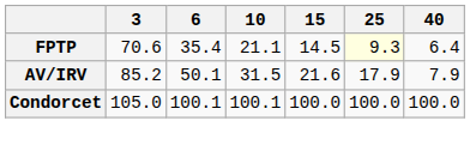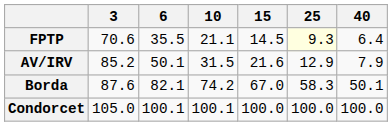 <table class="wikitable floatleft" style="text-align:right;border:none">
 <tr>
 <th></th>
 <th>3</th>
 <th>6</th>
 <th>10</th>
 <th>15</th>
 <th>25</th>
 <th>40</th>
 </tr>
 <tr>
 <th>FPTP</th>
 <td>70.6</td>
-<td>35.4</td>
+<td>35.5</td>
 <td>21.1</td>
 <td>14.5</td>
 <td style="background: lightyellow;">9.3</td>
 <td>6.4</td>
 </tr>
 <tr>
 <th>AV/IRV</th>
 <td>85.2</td>
 <td>50.1</td>
 <td>31.5</td>
 <td>21.6</td>
-<td>17.9</td>
+<td>12.9</td>
 <td>7.9</td>
+</tr>
+<tr>
+<th>Borda</th>
+<td>87.6</td>
+<td>82.1</td>
+<td>74.2</td>
+<td>67.0</td>
+<td>58.3</td>
+<td>50.1</td>
 </tr>
 <tr>
 <th>Condorcet</th>
 <td>105.0</td>
 <td>100.1</td>
 <td>100.1</td>
 <td>100.0</td>
 <td>100.0</td>
 <td>100.0</td>
 </tr>
 </table>
